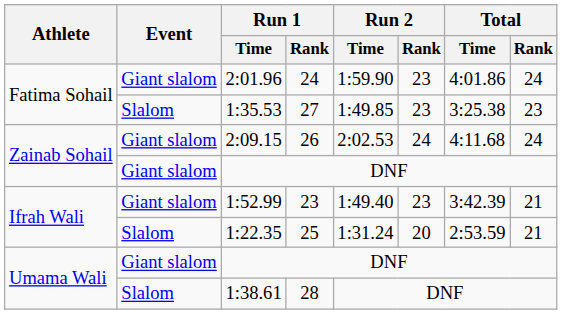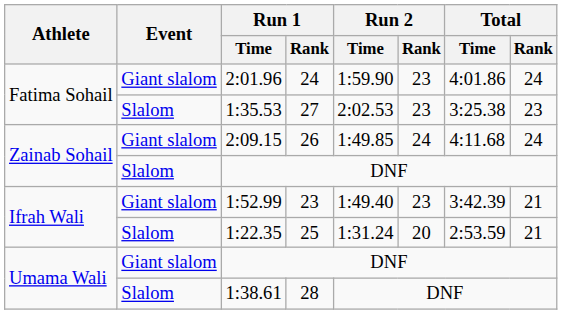 <table class="wikitable" style="font-size:90%">
 <tr>
 <th rowspan=2>Athlete</th>
 <th rowspan=2>Event</th>
 <th colspan=2>Run 1</th>
 <th colspan=2>Run 2</th>
 <th colspan=2>Total</th>
 </tr>
 <tr style="font-size:90%">
 <th>Time</th>
 <th>Rank</th>
 <th>Time</th>
 <th>Rank</th>
 <th>Time</th>
 <th>Rank</th>
 </tr>
 <tr align=center>
 <td align=left rowspan=2>Fatima Sohail</td>
 <td align=left><a href='#'>Giant slalom</a></td>
 <td>2:01.96</td>
 <td>24</td>
 <td>1:59.90</td>
 <td>23</td>
 <td>4:01.86</td>
 <td>24</td>
 </tr>
 <tr align=center>
 <td align=left><a href='#'>Slalom</a></td>
 <td>1:35.53</td>
 <td>27</td>
-<td>1:49.85</td>
+<td>2:02.53</td>
 <td>23</td>
 <td>3:25.38</td>
 <td>23</td>
 </tr>
 <tr align=center>
 <td align=left rowspan=2><a href='#'>Zainab Sohail</a></td>
 <td align=left><a href='#'>Giant slalom</a></td>
 <td>2:09.15</td>
 <td>26</td>
-<td>2:02.53</td>
+<td>1:49.85</td>
 <td>24</td>
 <td>4:11.68</td>
 <td>24</td>
 </tr>
 <tr align=center>
-<td align=left><a href='#'>Giant slalom</a></td>
+<td align=left><a href='#'>Slalom</a></td>
 <td colspan=6>DNF</td>
 </tr>
 <tr align=center>
 <td align=left rowspan=2><a href='#'>Ifrah Wali</a></td>
 <td align=left><a href='#'>Giant slalom</a></td>
 <td>1:52.99</td>
 <td>23</td>
 <td>1:49.40</td>
 <td>23</td>
 <td>3:42.39</td>
 <td>21</td>
 </tr>
 <tr align=center>
 <td align=left><a href='#'>Slalom</a></td>
 <td>1:22.35</td>
 <td>25</td>
 <td>1:31.24</td>
 <td>20</td>
 <td>2:53.59</td>
 <td>21</td>
 </tr>
 <tr align=center>
 <td align=left rowspan=2><a href='#'>Umama Wali</a></td>
 <td align=left><a href='#'>Giant slalom</a></td>
 <td colspan=6>DNF</td>
 </tr>
 <tr align=center>
 <td align=left><a href='#'>Slalom</a></td>
 <td>1:38.61</td>
 <td>28</td>
 <td colspan=4>DNF</td>
 </tr>
 </table>
